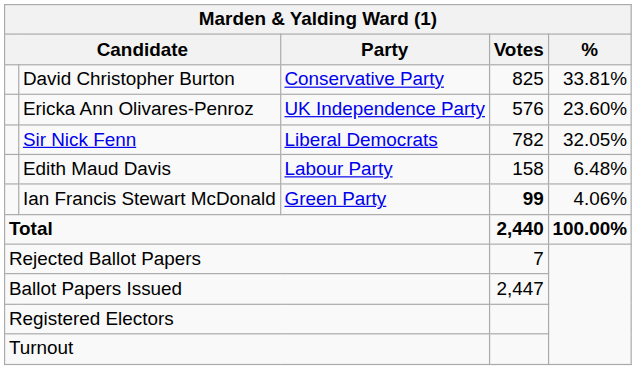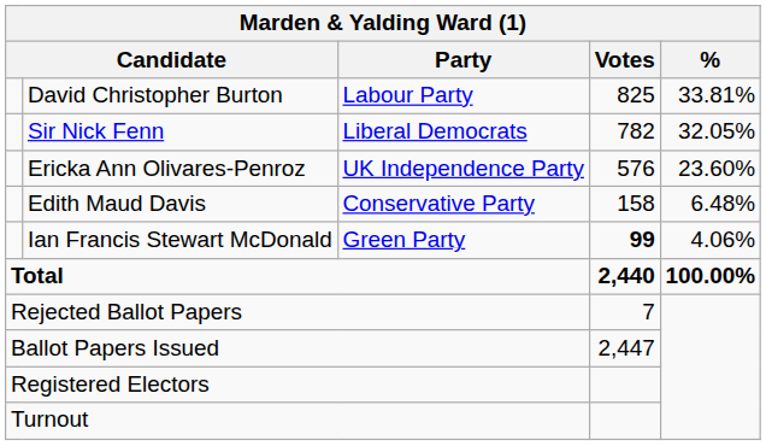 <table class="wikitable" border="1" style="text-align:right; font-size:100%">
 <tr>
 <th align=center colspan=5>Marden & Yalding Ward (1)</th>
 </tr>
 <tr>
 <th align=left colspan=2>Candidate</th>
 <th align=left>Party</th>
 <th align=center>Votes</th>
 <th align=center>%</th>
 </tr>
 <tr>
 <td bgcolor=> </td>
 <td align=left>David Christopher Burton</td>
-<td align=left><a href='#'>Conservative Party</a></td>
+<td align=left><a href='#'>Labour Party</a></td>
 <td>825</td>
 <td>33.81%</td>
+</tr>
+<tr>
+<td bgcolor=> </td>
+<td align=left><a href='#'>Sir Nick Fenn</a></td>
+<td align=left><a href='#'>Liberal Democrats</a></td>
+<td>782</td>
+<td>32.05%</td>
 </tr>
 <tr>
 <td bgcolor=> </td>
 <td align=left>Ericka Ann Olivares-Penroz</td>
 <td align=left><a href='#'>UK Independence Party</a></td>
 <td>576</td>
 <td>23.60%</td>
 </tr>
 <tr>
 <td bgcolor=> </td>
-<td align=left><a href='#'>Sir Nick Fenn</a></td>
-<td align=left><a href='#'>Liberal Democrats</a></td>
-<td>782</td>
-<td>32.05%</td>
-</tr>
-<tr>
-<td bgcolor=> </td>
 <td align=left>Edith Maud Davis</td>
-<td align=left><a href='#'>Labour Party</a></td>
+<td align=left><a href='#'>Conservative Party</a></td>
 <td>158</td>
 <td>6.48%</td>
 </tr>
 <tr>
 <td bgcolor=> </td>
 <td align=left>Ian Francis Stewart McDonald</td>
 <td align=left><a href='#'>Green Party</a></td>
 <td><strong>99</strong></td>
 <td>4.06%</td>
 </tr>
 <tr>
 <td align=left colspan=3><strong>Total</strong></td>
 <td><strong>2,440</strong></td>
 <td><strong>100.00%</strong></td>
 </tr>
 <tr>
 <td align=left colspan=3>Rejected Ballot Papers</td>
 <td>7</td>
 <td rowspan=4></td>
 </tr>
 <tr>
 <td align=left colspan=3>Ballot Papers Issued</td>
 <td>2,447</td>
 </tr>
 <tr>
 <td align=left colspan=3>Registered Electors</td>
 <td></td>
 </tr>
 <tr>
 <td align=left colspan=3>Turnout</td>
 <td></td>
 </tr>
 </table>
